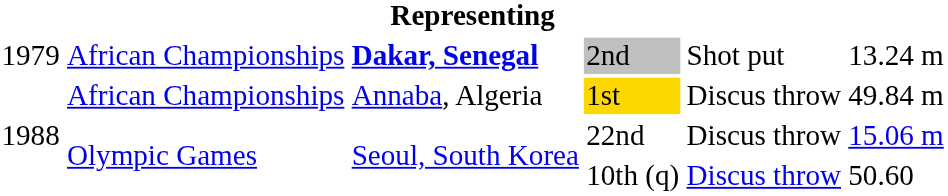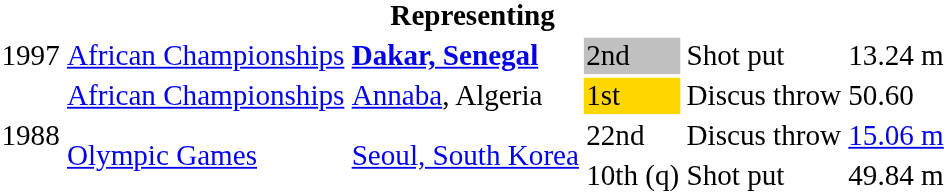 <table>
 <tr>
 <th colspan="6">Representing </th>
 </tr>
 <tr>
-<td>1979</td>
+<td>1997</td>
 <td><a href='#'>African Championships</a></td>
 <td><strong><a href='#'>Dakar, Senegal</a></strong></td>
 <td bgcolor="silver">2nd</td>
 <td>Shot put</td>
 <td>13.24 m</td>
 </tr>
 <tr>
 <td rowspan=3>1988</td>
 <td><a href='#'>African Championships</a></td>
 <td><a href='#'>Annaba</a>, Algeria</td>
 <td bgcolor=gold>1st</td>
 <td>Discus throw</td>
-<td>49.84 m</td>
+<td>50.60</td>
 </tr>
 <tr>
 <td rowspan=2><a href='#'>Olympic Games</a></td>
 <td rowspan=2><a href='#'>Seoul, South Korea</a></td>
 <td>22nd</td>
 <td>Discus throw</td>
 <td><a href='#'>15.06 m</a></td>
 </tr>
 <tr>
 <td>10th (q)</td>
-<td><a href='#'>Discus throw</a></td>
-<td>50.60</td>
+<td>Shot put</td>
+<td>49.84 m</td>
 </tr>
 </table>
